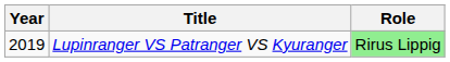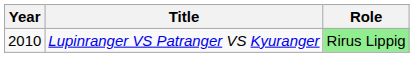 <table class="wikitable" style="font-size: 90%;">
 <tr>
 <th>Year</th>
 <th>Title</th>
 <th>Role</th>
 </tr>
 <tr>
-<td>2019</td>
+<td>2010</td>
 <td><em><a href='#'>Lupinranger VS Patranger</a> VS <a href='#'>Kyuranger</a></em></td>
 <td style="background: lightgreen;">Rirus Lippig</td>
 </tr>
 </table>
